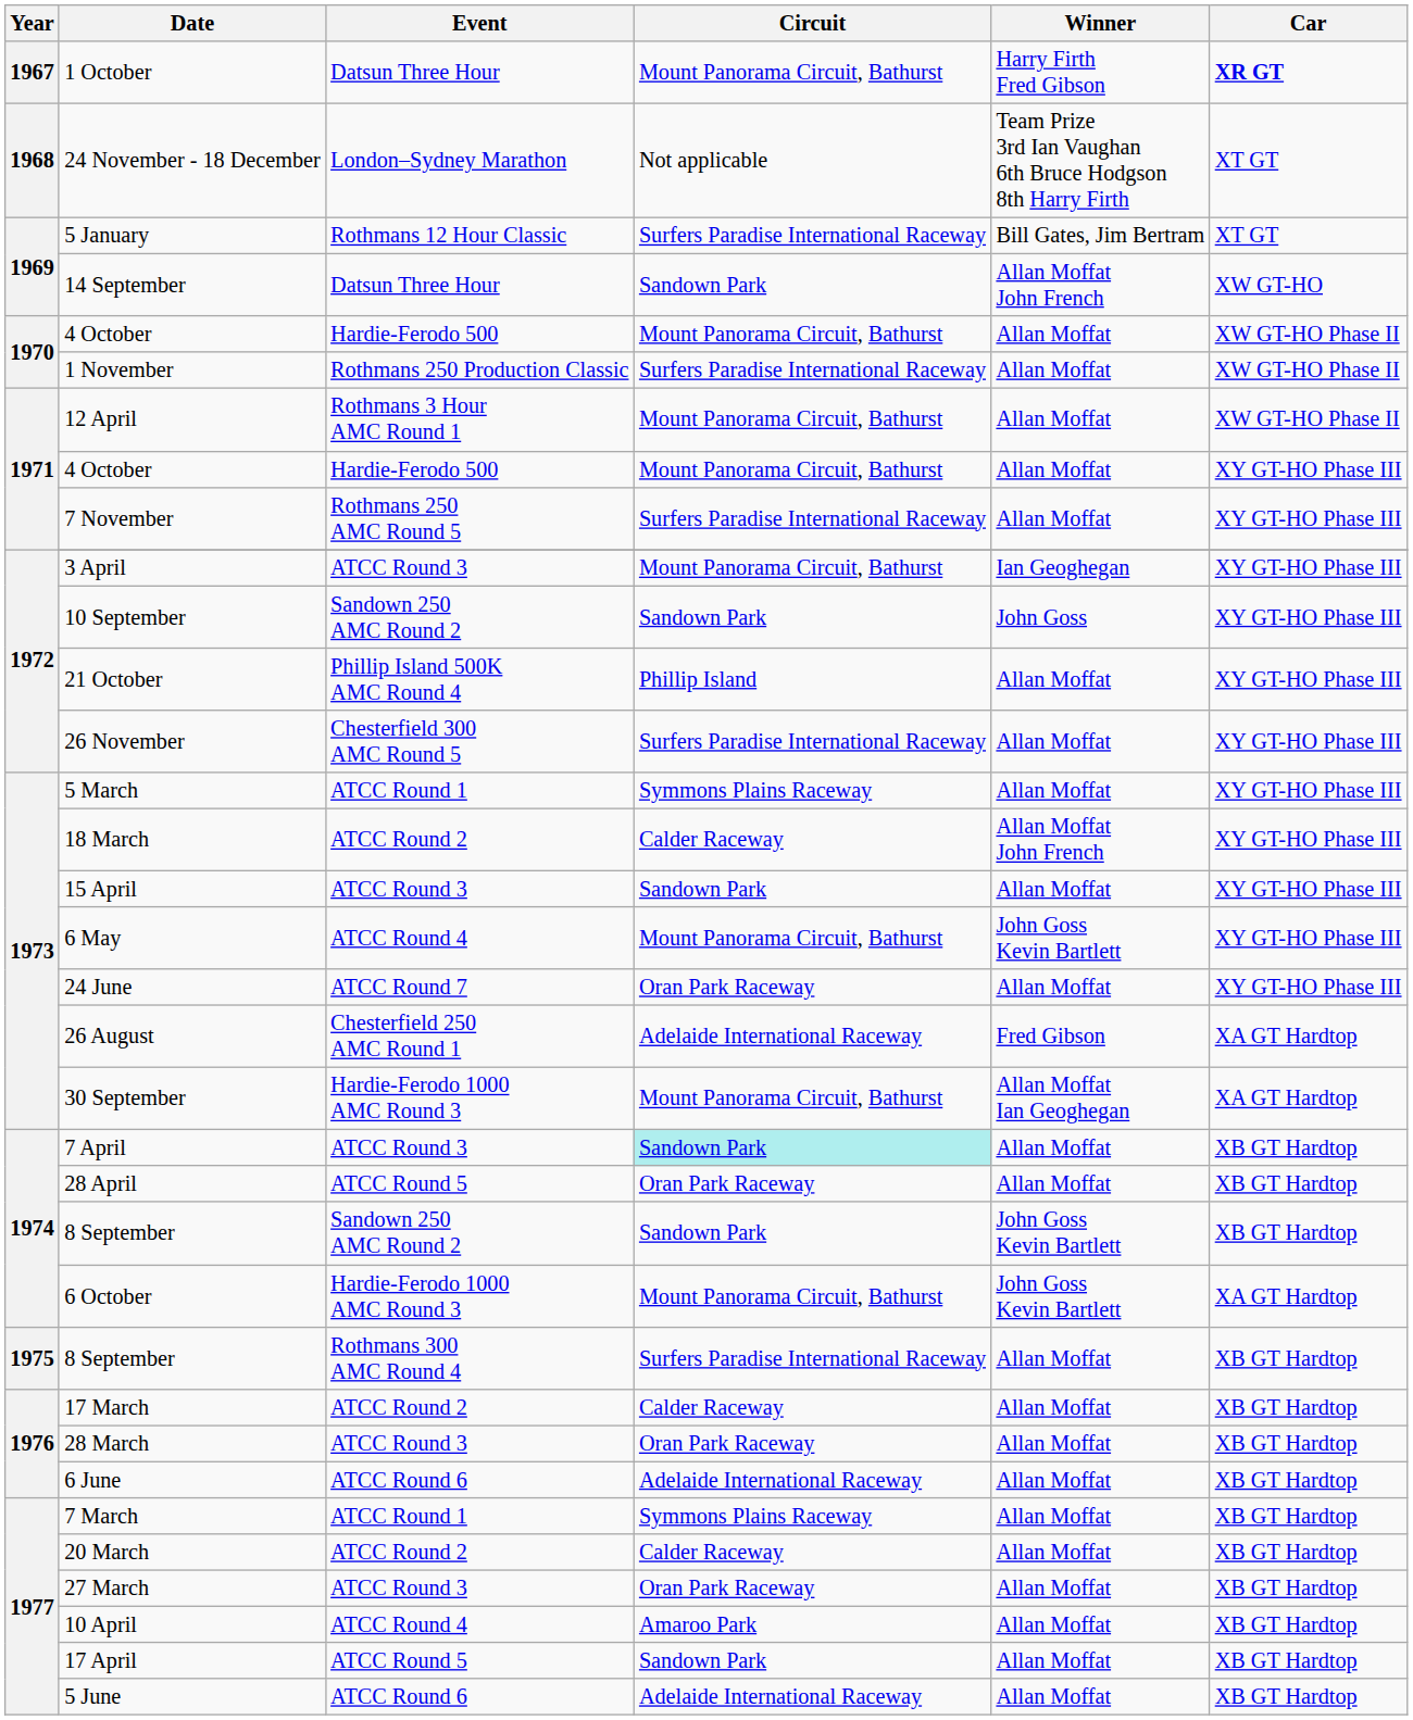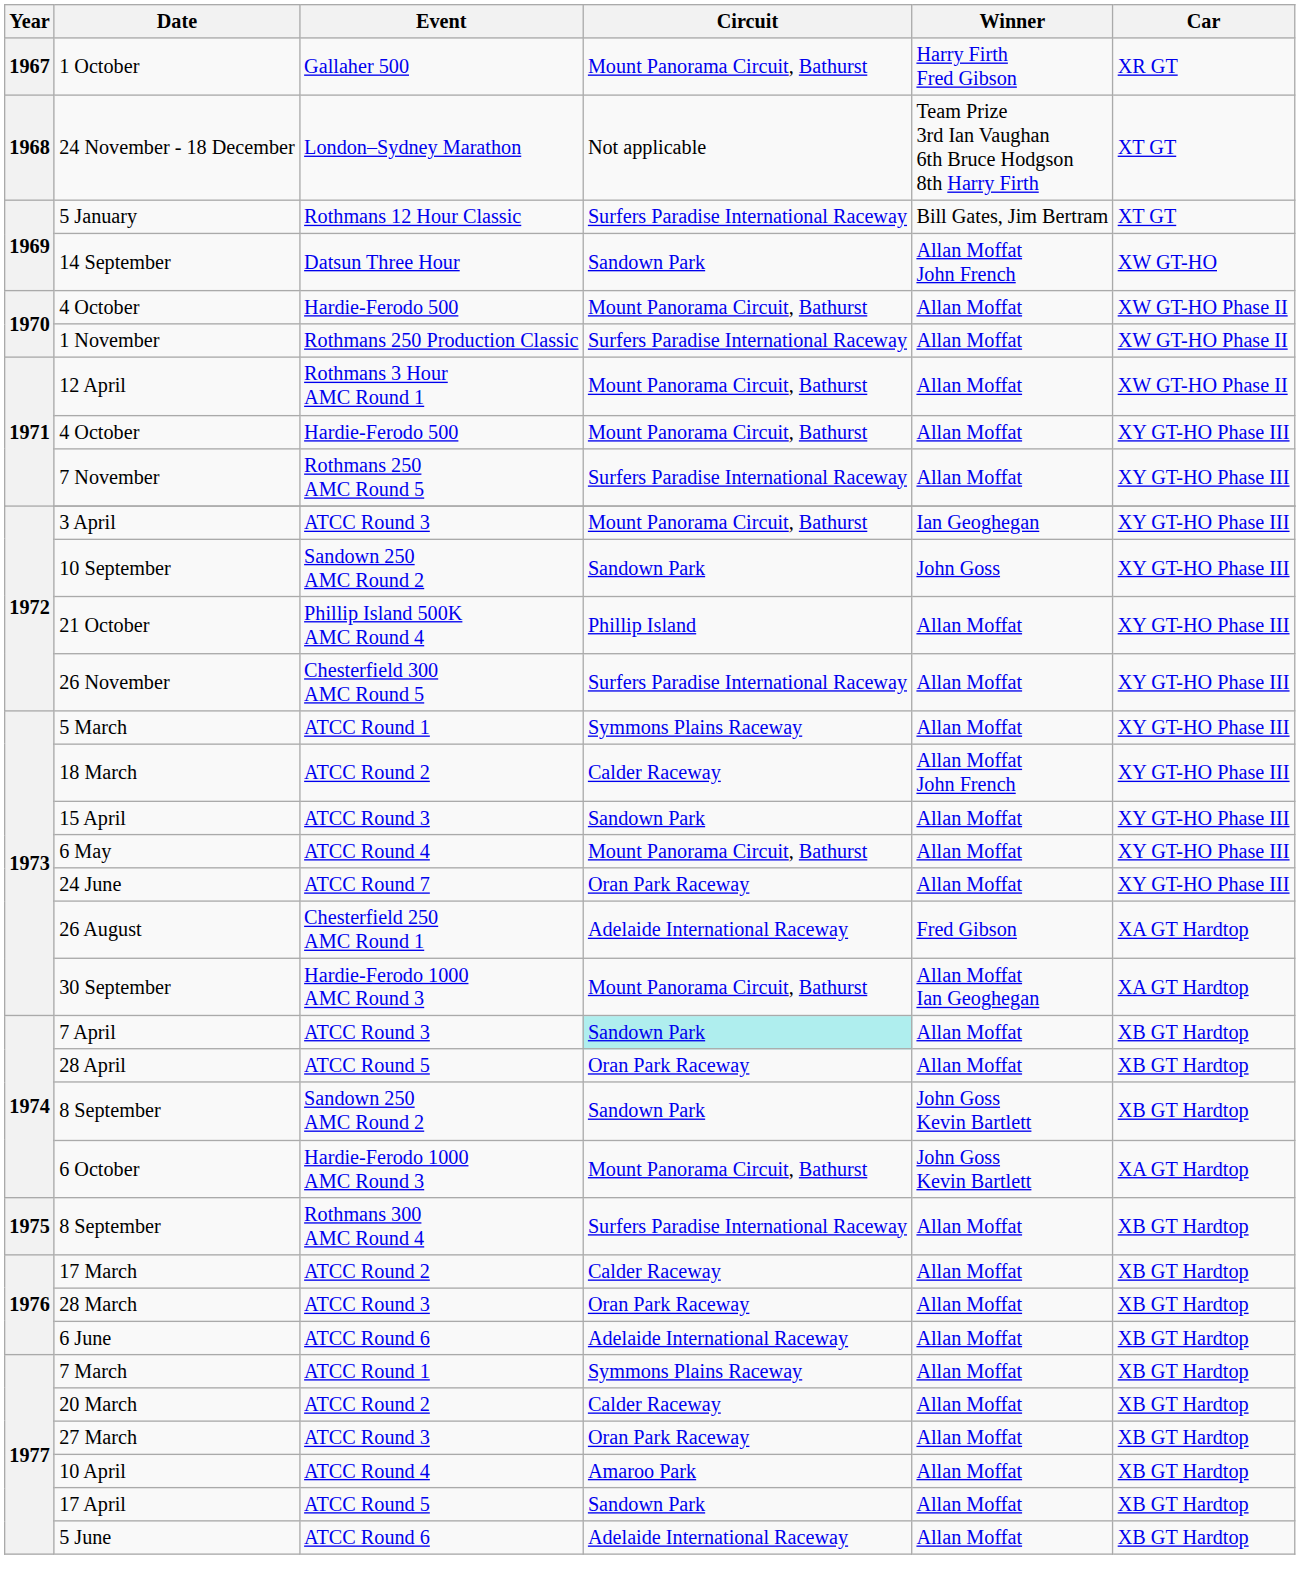 <table class="wikitable" style="font-size: 95%;">
 <tr>
 <th>Year</th>
 <th>Date</th>
 <th>Event</th>
 <th>Circuit</th>
 <th>Winner</th>
 <th>Car</th>
 </tr>
 <tr>
 <th>1967</th>
 <td>1 October</td>
-<td><a href='#'>Datsun Three Hour</a></td>
+<td><a href='#'>Gallaher 500</a></td>
 <td><a href='#'>Mount Panorama Circuit</a>, <a href='#'>Bathurst</a></td>
 <td> <a href='#'>Harry Firth</a><br> <a href='#'>Fred Gibson</a></td>
-<td><strong><a href='#'>XR GT</a></strong></td>
+<td><a href='#'>XR GT</a></td>
 </tr>
 <tr>
 <th>1968</th>
 <td>24 November - 18 December</td>
 <td><a href='#'>London–Sydney Marathon</a></td>
 <td>Not applicable</td>
 <td> Team Prize<br>3rd Ian Vaughan<br>6th Bruce Hodgson<br>8th <a href='#'>Harry Firth</a></td>
 <td><a href='#'>XT GT</a></td>
 </tr>
 <tr>
 <th rowspan=2>1969</th>
 <td>5 January</td>
 <td><a href='#'>Rothmans 12 Hour Classic</a></td>
 <td><a href='#'>Surfers Paradise International Raceway</a></td>
 <td>Bill Gates, Jim Bertram</td>
 <td><a href='#'>XT GT</a></td>
 </tr>
 <tr>
 <td>14 September</td>
 <td><a href='#'>Datsun Three Hour</a></td>
 <td><a href='#'>Sandown Park</a></td>
 <td><a href='#'>Allan Moffat</a> <br> <a href='#'>John French</a></td>
 <td><a href='#'>XW GT-HO</a></td>
 </tr>
 <tr>
 <th rowspan=2>1970</th>
 <td>4 October</td>
 <td><a href='#'>Hardie-Ferodo 500</a></td>
 <td><a href='#'>Mount Panorama Circuit</a>, <a href='#'>Bathurst</a></td>
 <td> <a href='#'>Allan Moffat</a></td>
 <td><a href='#'>XW GT-HO Phase II</a></td>
 </tr>
 <tr>
 <td>1 November</td>
 <td><a href='#'>Rothmans 250 Production Classic</a></td>
 <td><a href='#'>Surfers Paradise International Raceway</a></td>
 <td> <a href='#'>Allan Moffat</a></td>
 <td><a href='#'>XW GT-HO Phase II</a></td>
 </tr>
 <tr>
 <th rowspan=3>1971</th>
 <td>12 April</td>
 <td><a href='#'>Rothmans 3 Hour</a> <br> <a href='#'>AMC Round 1</a></td>
 <td><a href='#'>Mount Panorama Circuit</a>, <a href='#'>Bathurst</a></td>
 <td> <a href='#'>Allan Moffat</a></td>
 <td><a href='#'>XW GT-HO Phase II</a></td>
 </tr>
 <tr>
 <td>4 October</td>
 <td><a href='#'>Hardie-Ferodo 500</a></td>
 <td><a href='#'>Mount Panorama Circuit</a>, <a href='#'>Bathurst</a></td>
 <td> <a href='#'>Allan Moffat</a></td>
 <td><a href='#'>XY GT-HO Phase III</a></td>
 </tr>
 <tr>
 <td>7 November</td>
 <td><a href='#'>Rothmans 250</a> <br> <a href='#'>AMC Round 5</a></td>
 <td><a href='#'>Surfers Paradise International Raceway</a></td>
 <td> <a href='#'>Allan Moffat</a></td>
 <td><a href='#'>XY GT-HO Phase III</a></td>
 </tr>
 <tr>
 <th rowspan=5>1972</th>
 </tr>
 <tr>
 <td>3 April</td>
 <td><a href='#'>ATCC Round 3</a></td>
 <td><a href='#'>Mount Panorama Circuit</a>, <a href='#'>Bathurst</a></td>
 <td> <a href='#'>Ian Geoghegan</a></td>
 <td><a href='#'>XY GT-HO Phase III</a></td>
 </tr>
 <tr>
 <td>10 September</td>
 <td><a href='#'>Sandown 250</a> <br> <a href='#'>AMC Round 2</a></td>
 <td><a href='#'>Sandown Park</a></td>
 <td> <a href='#'>John Goss</a></td>
 <td><a href='#'>XY GT-HO Phase III</a></td>
 </tr>
 <tr>
 <td>21 October</td>
 <td><a href='#'>Phillip Island 500K</a> <br> <a href='#'>AMC Round 4</a></td>
 <td><a href='#'>Phillip Island</a></td>
 <td> <a href='#'>Allan Moffat</a></td>
 <td><a href='#'>XY GT-HO Phase III</a></td>
 </tr>
 <tr>
 <td>26 November</td>
 <td><a href='#'>Chesterfield 300</a><br><a href='#'>AMC Round 5</a></td>
 <td><a href='#'>Surfers Paradise International Raceway</a></td>
 <td> <a href='#'>Allan Moffat</a></td>
 <td><a href='#'>XY GT-HO Phase III</a></td>
 </tr>
 <tr>
 <th rowspan=7>1973</th>
 <td>5 March</td>
 <td><a href='#'>ATCC Round 1</a></td>
 <td><a href='#'>Symmons Plains Raceway</a></td>
 <td> <a href='#'>Allan Moffat</a></td>
 <td><a href='#'>XY GT-HO Phase III</a></td>
 </tr>
 <tr>
 <td>18 March</td>
 <td><a href='#'>ATCC Round 2</a></td>
 <td><a href='#'>Calder Raceway</a></td>
 <td><a href='#'>Allan Moffat</a> <br> <a href='#'>John French</a></td>
 <td><a href='#'>XY GT-HO Phase III</a></td>
 </tr>
 <tr>
 <td>15 April</td>
 <td><a href='#'>ATCC Round 3</a></td>
 <td><a href='#'>Sandown Park</a></td>
 <td> <a href='#'>Allan Moffat</a></td>
 <td><a href='#'>XY GT-HO Phase III</a></td>
 </tr>
 <tr>
 <td>6 May</td>
 <td><a href='#'>ATCC Round 4</a></td>
 <td><a href='#'>Mount Panorama Circuit</a>, <a href='#'>Bathurst</a></td>
-<td> <a href='#'>John Goss</a><br> <a href='#'>Kevin Bartlett</a></td>
+<td> <a href='#'>Allan Moffat</a></td>
 <td><a href='#'>XY GT-HO Phase III</a></td>
 </tr>
 <tr>
 <td>24 June</td>
 <td><a href='#'>ATCC Round 7</a></td>
 <td><a href='#'>Oran Park Raceway</a></td>
 <td> <a href='#'>Allan Moffat</a></td>
 <td><a href='#'>XY GT-HO Phase III</a></td>
 </tr>
 <tr>
 <td>26 August</td>
 <td><a href='#'>Chesterfield 250</a> <br> <a href='#'>AMC Round 1</a></td>
 <td><a href='#'>Adelaide International Raceway</a></td>
 <td> <a href='#'>Fred Gibson</a></td>
 <td><a href='#'>XA GT Hardtop</a></td>
 </tr>
 <tr>
 <td>30 September</td>
 <td><a href='#'>Hardie-Ferodo 1000</a> <br> <a href='#'>AMC Round 3</a></td>
 <td><a href='#'>Mount Panorama Circuit</a>, <a href='#'>Bathurst</a></td>
 <td> <a href='#'>Allan Moffat</a><br> <a href='#'>Ian Geoghegan</a></td>
 <td><a href='#'>XA GT Hardtop</a></td>
 </tr>
 <tr>
 <th rowspan=4>1974</th>
 <td>7 April</td>
 <td><a href='#'>ATCC Round 3</a></td>
 <td style="background: paleturquoise;"><a href='#'>Sandown Park</a></td>
 <td> <a href='#'>Allan Moffat</a></td>
 <td><a href='#'>XB GT Hardtop</a></td>
 </tr>
 <tr>
 <td>28 April</td>
 <td><a href='#'>ATCC Round 5</a></td>
 <td><a href='#'>Oran Park Raceway</a></td>
 <td> <a href='#'>Allan Moffat</a></td>
 <td><a href='#'>XB GT Hardtop</a></td>
 </tr>
 <tr>
 <td>8 September</td>
 <td><a href='#'>Sandown 250</a> <br> <a href='#'>AMC Round 2</a></td>
 <td><a href='#'>Sandown Park</a></td>
 <td> <a href='#'>John Goss</a><br> <a href='#'>Kevin Bartlett</a></td>
 <td><a href='#'>XB GT Hardtop</a></td>
 </tr>
 <tr>
 <td>6 October</td>
 <td><a href='#'>Hardie-Ferodo 1000</a> <br> <a href='#'>AMC Round 3</a></td>
 <td><a href='#'>Mount Panorama Circuit</a>, <a href='#'>Bathurst</a></td>
 <td> <a href='#'>John Goss</a><br> <a href='#'>Kevin Bartlett</a></td>
 <td><a href='#'>XA GT Hardtop</a></td>
 </tr>
 <tr>
 <th>1975</th>
 <td>8 September</td>
 <td><a href='#'>Rothmans 300</a> <br> <a href='#'>AMC Round 4</a></td>
 <td><a href='#'>Surfers Paradise International Raceway</a></td>
 <td> <a href='#'>Allan Moffat</a></td>
 <td><a href='#'>XB GT Hardtop</a></td>
 </tr>
 <tr>
 <th rowspan=3>1976</th>
 <td>17 March</td>
 <td><a href='#'>ATCC Round 2</a></td>
 <td><a href='#'>Calder Raceway</a></td>
 <td> <a href='#'>Allan Moffat</a></td>
 <td><a href='#'>XB GT Hardtop</a></td>
 </tr>
 <tr>
 <td>28 March</td>
 <td><a href='#'>ATCC Round 3</a></td>
 <td><a href='#'>Oran Park Raceway</a></td>
 <td> <a href='#'>Allan Moffat</a></td>
 <td><a href='#'>XB GT Hardtop</a></td>
 </tr>
 <tr>
 <td>6 June</td>
 <td><a href='#'>ATCC Round 6</a></td>
 <td><a href='#'>Adelaide International Raceway</a></td>
 <td> <a href='#'>Allan Moffat</a></td>
 <td><a href='#'>XB GT Hardtop</a></td>
 </tr>
 <tr>
 <th rowspan=6>1977</th>
 <td>7 March</td>
 <td><a href='#'>ATCC Round 1</a></td>
 <td><a href='#'>Symmons Plains Raceway</a></td>
 <td> <a href='#'>Allan Moffat</a></td>
 <td><a href='#'>XB GT Hardtop</a></td>
 </tr>
 <tr>
 <td>20 March</td>
 <td><a href='#'>ATCC Round 2</a></td>
 <td><a href='#'>Calder Raceway</a></td>
 <td> <a href='#'>Allan Moffat</a></td>
 <td><a href='#'>XB GT Hardtop</a></td>
 </tr>
 <tr>
 <td>27 March</td>
 <td><a href='#'>ATCC Round 3</a></td>
 <td><a href='#'>Oran Park Raceway</a></td>
 <td> <a href='#'>Allan Moffat</a></td>
 <td><a href='#'>XB GT Hardtop</a></td>
 </tr>
 <tr>
 <td>10 April</td>
 <td><a href='#'>ATCC Round 4</a></td>
 <td><a href='#'>Amaroo Park</a></td>
 <td> <a href='#'>Allan Moffat</a></td>
 <td><a href='#'>XB GT Hardtop</a></td>
 </tr>
 <tr>
 <td>17 April</td>
 <td><a href='#'>ATCC Round 5</a></td>
 <td><a href='#'>Sandown Park</a></td>
 <td> <a href='#'>Allan Moffat</a></td>
 <td><a href='#'>XB GT Hardtop</a></td>
 </tr>
 <tr>
 <td>5 June</td>
 <td><a href='#'>ATCC Round 6</a></td>
 <td><a href='#'>Adelaide International Raceway</a></td>
 <td> <a href='#'>Allan Moffat</a></td>
 <td><a href='#'>XB GT Hardtop</a></td>
 </tr>
 </table>
